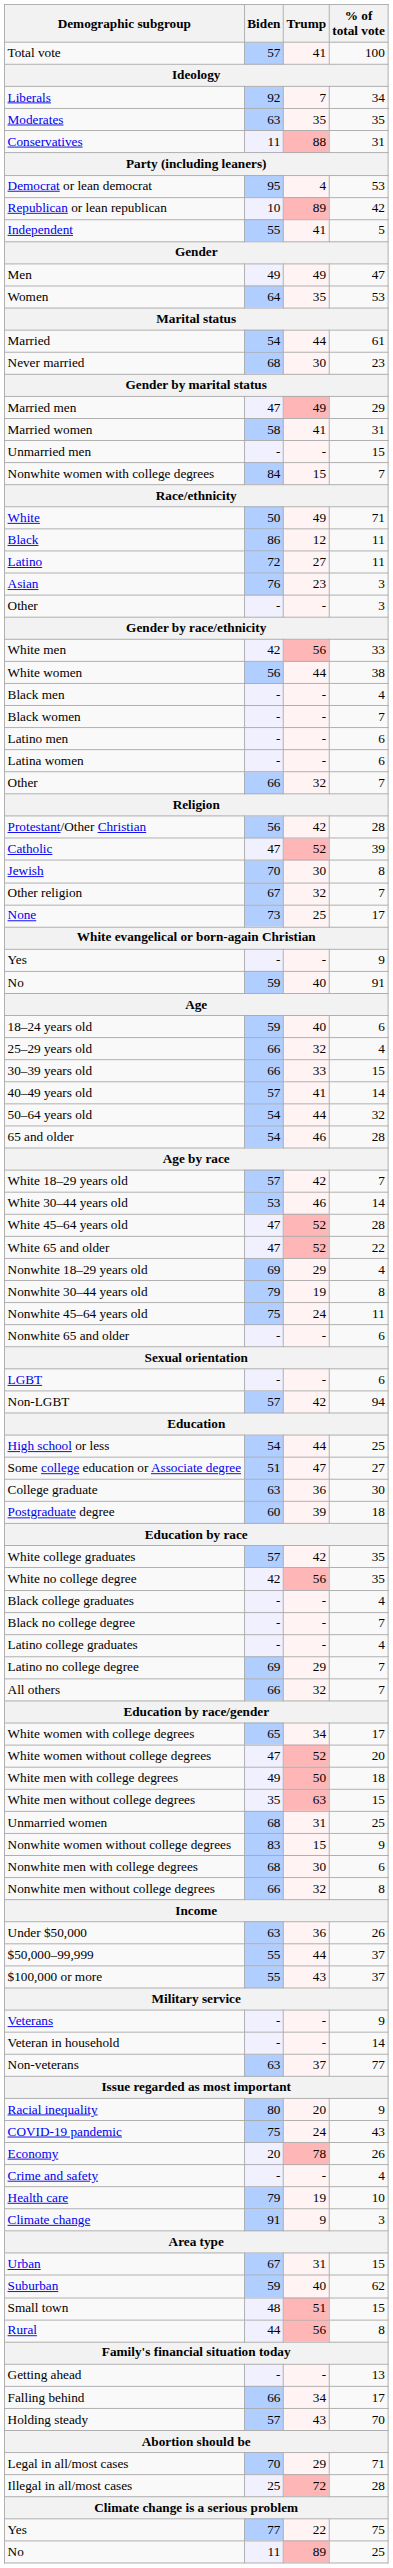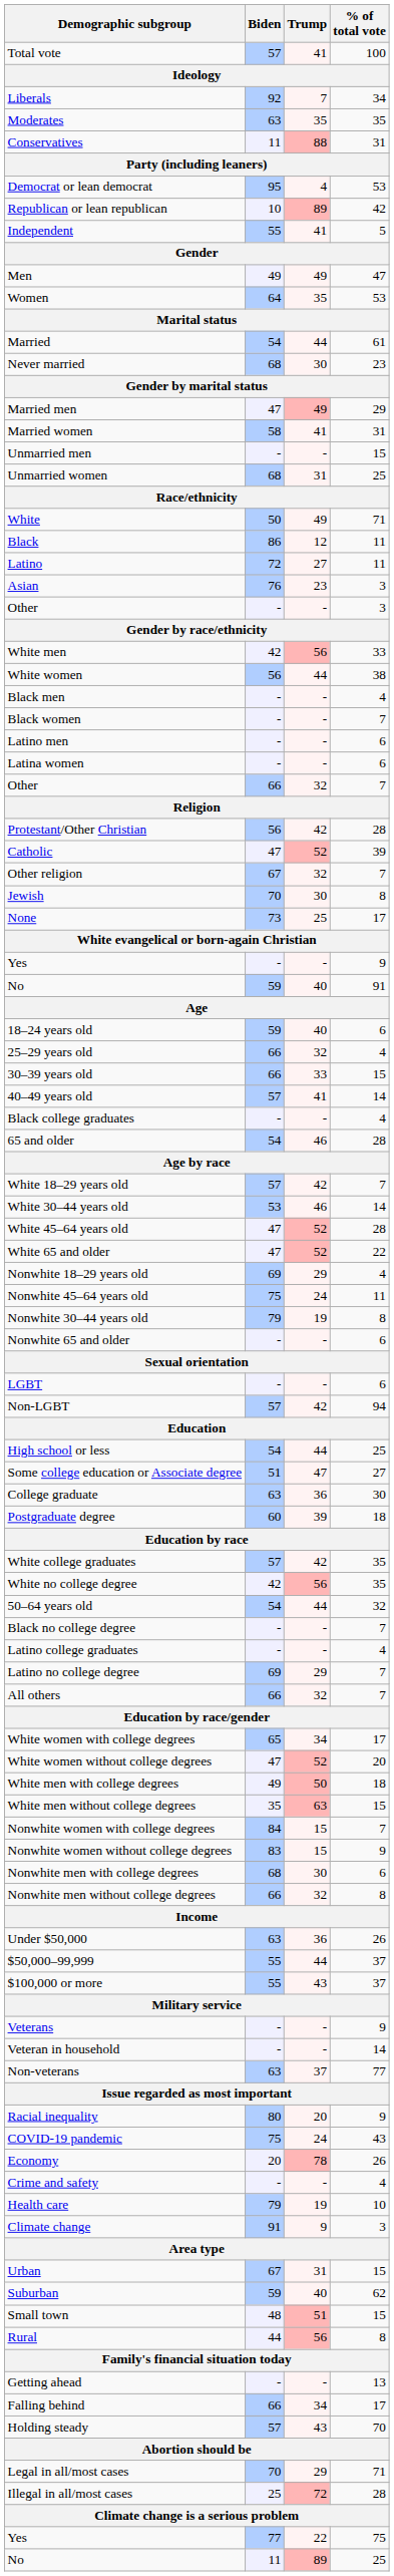 <table class="wikitable sortable" style="font-size:90%; line-height:1.2">
 <tr>
 <th>Demographic subgroup</th>
 <th>Biden</th>
 <th>Trump</th>
 <th>% of<br>total vote</th>
 </tr>
 <tr>
 <td>Total vote</td>
 <td style="text-align:right; background:#b0ceff;">57</td>
 <td style="text-align:right; background:#fff3f3;">41</td>
 <td style="text-align:right;">100</td>
 </tr>
 <tr>
 <th colspan="4">Ideology</th>
 </tr>
 <tr>
 <td><a href='#'>Liberals</a></td>
 <td style="text-align:right; background:#b0ceff;">92</td>
 <td style="text-align:right; background:#fff3f3;">7</td>
 <td style="text-align:right;">34</td>
 </tr>
 <tr>
 <td><a href='#'>Moderates</a></td>
 <td style="text-align:right; background:#b0ceff;">63</td>
 <td style="text-align:right; background:#fff3f3;">35</td>
 <td style="text-align:right;">35</td>
 </tr>
 <tr>
 <td><a href='#'>Conservatives</a></td>
 <td style="text-align:right; background:#f0f0ff;">11</td>
 <td style="text-align:right; background:#ffb6b6;">88</td>
 <td style="text-align:right;">31</td>
 </tr>
 <tr>
 <th colspan="4">Party (including leaners)</th>
 </tr>
 <tr>
 <td><a href='#'>Democrat</a> or lean democrat</td>
 <td style="text-align:right; background:#b0ceff;">95</td>
 <td style="text-align:right; background:#fff3f3;">4</td>
 <td style="text-align:right;">53</td>
 </tr>
 <tr>
 <td><a href='#'>Republican</a> or lean republican</td>
 <td style="text-align:right; background:#f0f0ff;">10</td>
 <td style="text-align:right; background:#ffb6b6;">89</td>
 <td style="text-align:right;">42</td>
 </tr>
 <tr>
 <td><a href='#'>Independent</a></td>
 <td style="text-align:right; background:#b0ceff;">55</td>
 <td style="text-align:right; background:#fff3f3;">41</td>
 <td style="text-align:right;">5</td>
 </tr>
 <tr>
 <th colspan="4">Gender</th>
 </tr>
 <tr>
 <td>Men</td>
 <td style="text-align:right; background:#f0f0ff;">49</td>
 <td style="text-align:right; background:#fff3f3;">49</td>
 <td style="text-align:right;">47</td>
 </tr>
 <tr>
 <td>Women</td>
 <td style="text-align:right; background:#b0ceff;">64</td>
 <td style="text-align:right; background:#fff3f3;">35</td>
 <td style="text-align:right;">53</td>
 </tr>
 <tr>
 <th colspan="4">Marital status</th>
 </tr>
 <tr>
 <td>Married</td>
 <td style="text-align:right; background:#b0ceff;">54</td>
 <td style="text-align:right; background:#fff3f3;">44</td>
 <td style="text-align:right;">61</td>
 </tr>
 <tr>
 <td>Never married</td>
 <td style="text-align:right; background:#b0ceff;">68</td>
 <td style="text-align:right; background:#fff3f3;">30</td>
 <td style="text-align:right;">23</td>
 </tr>
 <tr>
 <th colspan="4">Gender by marital status</th>
 </tr>
 <tr>
 <td>Married men</td>
 <td style="text-align:right; background:#f0f0ff;">47</td>
 <td style="text-align:right; background:#ffb6b6;">49</td>
 <td style="text-align:right;">29</td>
 </tr>
 <tr>
 <td>Married women</td>
 <td style="text-align:right; background:#b0ceff;">58</td>
 <td style="text-align:right; background:#fff3f3;">41</td>
 <td style="text-align:right;">31</td>
 </tr>
 <tr>
 <td>Unmarried men</td>
 <td style="text-align:right; background:#f0f0ff;">-</td>
 <td style="text-align:right; background:#fff3f3;">-</td>
 <td style="text-align:right;">15</td>
 </tr>
 <tr>
-<td>Nonwhite women with college degrees</td>
-<td style="text-align:right; background:#b0ceff;">84</td>
-<td style="text-align:right; background:#fff3f3;">15</td>
-<td style="text-align:right;">7</td>
+<td>Unmarried women</td>
+<td style="text-align:right; background:#b0ceff;">68</td>
+<td style="text-align:right; background:#fff3f3;">31</td>
+<td style="text-align:right;">25</td>
 </tr>
 <tr>
 <th colspan="4">Race/ethnicity</th>
 </tr>
 <tr>
 <td><a href='#'>White</a></td>
 <td style="text-align:right; background:#b0ceff;">50</td>
 <td style="text-align:right; background:#fff3f3;">49</td>
 <td style="text-align:right;">71</td>
 </tr>
 <tr>
 <td><a href='#'>Black</a></td>
 <td style="text-align:right; background:#b0ceff;">86</td>
 <td style="text-align:right; background:#fff3f3;">12</td>
 <td style="text-align:right;">11</td>
 </tr>
 <tr>
 <td><a href='#'>Latino</a></td>
 <td style="text-align:right; background:#b0ceff;">72</td>
 <td style="text-align:right; background:#fff3f3;">27</td>
 <td style="text-align:right;">11</td>
 </tr>
 <tr>
 <td><a href='#'>Asian</a></td>
 <td style="text-align:right; background:#b0ceff;">76</td>
 <td style="text-align:right; background:#fff3f3;">23</td>
 <td style="text-align:right;">3</td>
 </tr>
 <tr>
 <td>Other</td>
 <td style="text-align:right; background:#f0f0ff;">-</td>
 <td style="text-align:right; background:#fff3f3;">-</td>
 <td style="text-align:right;">3</td>
 </tr>
 <tr>
 <th colspan="4">Gender by race/ethnicity</th>
 </tr>
 <tr>
 <td>White men</td>
 <td style="text-align:right; background:#f0f0ff;">42</td>
 <td style="text-align:right; background:#ffb6b6;">56</td>
 <td style="text-align:right;">33</td>
 </tr>
 <tr>
 <td>White women</td>
 <td style="text-align:right; background:#b0ceff;">56</td>
 <td style="text-align:right; background:#fff3f3;">44</td>
 <td style="text-align:right;">38</td>
 </tr>
 <tr>
 <td>Black men</td>
 <td style="text-align:right; background:#f0f0ff;">-</td>
 <td style="text-align:right; background:#fff3f3;">-</td>
 <td style="text-align:right;">4</td>
 </tr>
 <tr>
 <td>Black women</td>
 <td style="text-align:right; background:#f0f0ff;">-</td>
 <td style="text-align:right; background:#fff3f3;">-</td>
 <td style="text-align:right;">7</td>
 </tr>
 <tr>
 <td>Latino men</td>
 <td style="text-align:right; background:#f0f0ff;">-</td>
 <td style="text-align:right; background:#fff3f3;">-</td>
 <td style="text-align:right;">6</td>
 </tr>
 <tr>
 <td>Latina women</td>
 <td style="text-align:right; background:#f0f0ff;">-</td>
 <td style="text-align:right; background:#fff3f3;">-</td>
 <td style="text-align:right;">6</td>
 </tr>
 <tr>
 <td>Other</td>
 <td style="text-align:right; background:#b0ceff;">66</td>
 <td style="text-align:right; background:#fff3f3;">32</td>
 <td style="text-align:right;">7</td>
 </tr>
 <tr>
 <th colspan="4">Religion</th>
 </tr>
 <tr>
 <td><a href='#'>Protestant</a>/Other <a href='#'>Christian</a></td>
 <td style="text-align:right; background:#b0ceff;">56</td>
 <td style="text-align:right; background:#fff3f3;">42</td>
 <td style="text-align:right;">28</td>
 </tr>
 <tr>
 <td><a href='#'>Catholic</a></td>
 <td style="text-align:right; background:#f0f0ff;">47</td>
 <td style="text-align:right; background:#ffb6b6;">52</td>
 <td style="text-align:right;">39</td>
 </tr>
 <tr>
+<td>Other religion</td>
+<td style="text-align:right; background:#b0ceff;">67</td>
+<td style="text-align:right; background:#fff3f3;">32</td>
+<td style="text-align:right;">7</td>
+</tr>
+<tr>
 <td><a href='#'>Jewish</a></td>
 <td style="text-align:right; background:#b0ceff;">70</td>
 <td style="text-align:right; background:#fff3f3;">30</td>
 <td style="text-align:right;">8</td>
-</tr>
-<tr>
-<td>Other religion</td>
-<td style="text-align:right; background:#b0ceff;">67</td>
-<td style="text-align:right; background:#fff3f3;">32</td>
-<td style="text-align:right;">7</td>
 </tr>
 <tr>
 <td><a href='#'>None</a></td>
 <td style="text-align:right; background:#b0ceff;">73</td>
 <td style="text-align:right; background:#fff3f3;">25</td>
 <td style="text-align:right;">17</td>
 </tr>
 <tr>
 <th colspan="4">White evangelical or born-again Christian</th>
 </tr>
 <tr>
 <td>Yes</td>
 <td style="text-align:right; background:#f0f0ff;">-</td>
 <td style="text-align:right; background:#fff3f3;">-</td>
 <td style="text-align:right;">9</td>
 </tr>
 <tr>
 <td>No</td>
 <td style="text-align:right; background:#b0ceff;">59</td>
 <td style="text-align:right; background:#fff3f3;">40</td>
 <td style="text-align:right;">91</td>
 </tr>
 <tr>
 <th colspan="4">Age</th>
 </tr>
 <tr>
 <td>18–24 years old</td>
 <td style="text-align:right; background:#b0ceff;">59</td>
 <td style="text-align:right; background:#fff3f3;">40</td>
 <td style="text-align:right;">6</td>
 </tr>
 <tr>
 <td>25–29 years old</td>
 <td style="text-align:right; background:#b0ceff;">66</td>
 <td style="text-align:right; background:#fff3f3;">32</td>
 <td style="text-align:right;">4</td>
 </tr>
 <tr>
 <td>30–39 years old</td>
 <td style="text-align:right; background:#b0ceff;">66</td>
 <td style="text-align:right; background:#fff3f3;">33</td>
 <td style="text-align:right;">15</td>
 </tr>
 <tr>
 <td>40–49 years old</td>
 <td style="text-align:right; background:#b0ceff;">57</td>
 <td style="text-align:right; background:#fff3f3;">41</td>
 <td style="text-align:right;">14</td>
 </tr>
 <tr>
-<td>50–64 years old</td>
-<td style="text-align:right; background:#b0ceff;">54</td>
-<td style="text-align:right; background:#fff3f3;">44</td>
-<td style="text-align:right;">32</td>
+<td>Black college graduates</td>
+<td style="text-align:right; background:#f0f0ff;">-</td>
+<td style="text-align:right; background:#fff3f3;">-</td>
+<td style="text-align:right;">4</td>
 </tr>
 <tr>
 <td>65 and older</td>
 <td style="text-align:right; background:#b0ceff;">54</td>
 <td style="text-align:right; background:#fff3f3;">46</td>
 <td style="text-align:right;">28</td>
 </tr>
 <tr>
 <th colspan="4">Age by race</th>
 </tr>
 <tr>
 <td>White 18–29 years old</td>
 <td style="text-align:right; background:#b0ceff;">57</td>
 <td style="text-align:right; background:#fff3f3;">42</td>
 <td style="text-align:right;">7</td>
 </tr>
 <tr>
 <td>White 30–44 years old</td>
 <td style="text-align:right; background:#b0ceff;">53</td>
 <td style="text-align:right; background:#fff3f3;">46</td>
 <td style="text-align:right;">14</td>
 </tr>
 <tr>
 <td>White 45–64 years old</td>
 <td style="text-align:right; background:#f0f0ff;">47</td>
 <td style="text-align:right; background:#ffb6b6;">52</td>
 <td style="text-align:right;">28</td>
 </tr>
 <tr>
 <td>White 65 and older</td>
 <td style="text-align:right; background:#f0f0ff;">47</td>
 <td style="text-align:right; background:#ffb6b6;">52</td>
 <td style="text-align:right;">22</td>
 </tr>
 <tr>
 <td>Nonwhite 18–29 years old</td>
 <td style="text-align:right; background:#b0ceff;">69</td>
 <td style="text-align:right; background:#fff3f3;">29</td>
 <td style="text-align:right;">4</td>
 </tr>
 <tr>
+<td>Nonwhite 45–64 years old</td>
+<td style="text-align:right; background:#b0ceff;">75</td>
+<td style="text-align:right; background:#fff3f3;">24</td>
+<td style="text-align:right;">11</td>
+</tr>
+<tr>
 <td>Nonwhite 30–44 years old</td>
 <td style="text-align:right; background:#b0ceff;">79</td>
 <td style="text-align:right; background:#fff3f3;">19</td>
 <td style="text-align:right;">8</td>
-</tr>
-<tr>
-<td>Nonwhite 45–64 years old</td>
-<td style="text-align:right; background:#b0ceff;">75</td>
-<td style="text-align:right; background:#fff3f3;">24</td>
-<td style="text-align:right;">11</td>
 </tr>
 <tr>
 <td>Nonwhite 65 and older</td>
 <td style="text-align:right; background:#f0f0ff;">-</td>
 <td style="text-align:right; background:#fff3f3;">-</td>
 <td style="text-align:right;">6</td>
 </tr>
 <tr>
 <th colspan="4">Sexual orientation</th>
 </tr>
 <tr>
 <td><a href='#'>LGBT</a></td>
 <td style="text-align:right; background:#f0f0ff;">-</td>
 <td style="text-align:right; background:#fff3f3;">-</td>
 <td style="text-align:right;">6</td>
 </tr>
 <tr>
 <td>Non-LGBT</td>
 <td style="text-align:right; background:#b0ceff;">57</td>
 <td style="text-align:right; background:#fff3f3;">42</td>
 <td style="text-align:right;">94</td>
 </tr>
 <tr>
 <th colspan="4">Education</th>
 </tr>
 <tr>
 <td><a href='#'>High school</a> or less</td>
 <td style="text-align:right; background:#b0ceff;">54</td>
 <td style="text-align:right; background:#fff3f3;">44</td>
 <td style="text-align:right;">25</td>
 </tr>
 <tr>
 <td>Some <a href='#'>college</a> education or <a href='#'>Associate degree</a></td>
 <td style="text-align:right; background:#b0ceff;">51</td>
 <td style="text-align:right; background:#fff3f3;">47</td>
 <td style="text-align:right;">27</td>
 </tr>
 <tr>
 <td>College graduate</td>
 <td style="text-align:right; background:#b0ceff;">63</td>
 <td style="text-align:right; background:#fff3f3;">36</td>
 <td style="text-align:right;">30</td>
 </tr>
 <tr>
 <td><a href='#'>Postgraduate</a> degree</td>
 <td style="text-align:right; background:#b0ceff;">60</td>
 <td style="text-align:right; background:#fff3f3;">39</td>
 <td style="text-align:right;">18</td>
 </tr>
 <tr>
 <th colspan="4">Education by race</th>
 </tr>
 <tr>
 <td>White college graduates</td>
 <td style="text-align:right; background:#b0ceff;">57</td>
 <td style="text-align:right; background:#fff3f3;">42</td>
 <td style="text-align:right;">35</td>
 </tr>
 <tr>
 <td>White no college degree</td>
 <td style="text-align:right; background:#f0f0ff;">42</td>
 <td style="text-align:right; background:#ffb6b6;">56</td>
 <td style="text-align:right;">35</td>
 </tr>
 <tr>
-<td>Black college graduates</td>
-<td style="text-align:right; background:#f0f0ff;">-</td>
-<td style="text-align:right; background:#fff3f3;">-</td>
-<td style="text-align:right;">4</td>
+<td>50–64 years old</td>
+<td style="text-align:right; background:#b0ceff;">54</td>
+<td style="text-align:right; background:#fff3f3;">44</td>
+<td style="text-align:right;">32</td>
 </tr>
 <tr>
 <td>Black no college degree</td>
 <td style="text-align:right; background:#f0f0ff;">-</td>
 <td style="text-align:right; background:#fff3f3;">-</td>
 <td style="text-align:right;">7</td>
 </tr>
 <tr>
 <td>Latino college graduates</td>
 <td style="text-align:right; background:#f0f0ff;">-</td>
 <td style="text-align:right; background:#fff3f3;">-</td>
 <td style="text-align:right;">4</td>
 </tr>
 <tr>
 <td>Latino no college degree</td>
 <td style="text-align:right; background:#b0ceff;">69</td>
 <td style="text-align:right; background:#fff3f3;">29</td>
 <td style="text-align:right;">7</td>
 </tr>
 <tr>
 <td>All others</td>
 <td style="text-align:right; background:#b0ceff;">66</td>
 <td style="text-align:right; background:#fff3f3;">32</td>
 <td style="text-align:right;">7</td>
 </tr>
 <tr>
 <th colspan="4">Education by race/gender</th>
 </tr>
 <tr>
 <td>White women with college degrees</td>
 <td style="text-align:right; background:#b0ceff;">65</td>
 <td style="text-align:right; background:#fff3f3;">34</td>
 <td style="text-align:right;">17</td>
 </tr>
 <tr>
 <td>White women without college degrees</td>
 <td style="text-align:right; background:#f0f0ff;">47</td>
 <td style="text-align:right; background:#ffb6b6;">52</td>
 <td style="text-align:right;">20</td>
 </tr>
 <tr>
 <td>White men with college degrees</td>
 <td style="text-align:right; background:#f0f0ff;">49</td>
 <td style="text-align:right; background:#ffb6b6;">50</td>
 <td style="text-align:right;">18</td>
 </tr>
 <tr>
 <td>White men without college degrees</td>
 <td style="text-align:right; background:#f0f0ff;">35</td>
 <td style="text-align:right; background:#ffb6b6;">63</td>
 <td style="text-align:right;">15</td>
 </tr>
 <tr>
-<td>Unmarried women</td>
-<td style="text-align:right; background:#b0ceff;">68</td>
-<td style="text-align:right; background:#fff3f3;">31</td>
-<td style="text-align:right;">25</td>
+<td>Nonwhite women with college degrees</td>
+<td style="text-align:right; background:#b0ceff;">84</td>
+<td style="text-align:right; background:#fff3f3;">15</td>
+<td style="text-align:right;">7</td>
 </tr>
 <tr>
 <td>Nonwhite women without college degrees</td>
 <td style="text-align:right; background:#b0ceff;">83</td>
 <td style="text-align:right; background:#fff3f3;">15</td>
 <td style="text-align:right;">9</td>
 </tr>
 <tr>
 <td>Nonwhite men with college degrees</td>
 <td style="text-align:right; background:#b0ceff;">68</td>
 <td style="text-align:right; background:#fff3f3;">30</td>
 <td style="text-align:right;">6</td>
 </tr>
 <tr>
 <td>Nonwhite men without college degrees</td>
 <td style="text-align:right; background:#b0ceff;">66</td>
 <td style="text-align:right; background:#fff3f3;">32</td>
 <td style="text-align:right;">8</td>
 </tr>
 <tr>
 <th colspan="4">Income</th>
 </tr>
 <tr>
 <td>Under $50,000</td>
 <td style="text-align:right; background:#b0ceff;">63</td>
 <td style="text-align:right; background:#fff3f3;">36</td>
 <td style="text-align:right;">26</td>
 </tr>
 <tr>
 <td>$50,000–99,999</td>
 <td style="text-align:right; background:#b0ceff;">55</td>
 <td style="text-align:right; background:#fff3f3;">44</td>
 <td style="text-align:right;">37</td>
 </tr>
 <tr>
 <td>$100,000 or more</td>
 <td style="text-align:right; background:#b0ceff;">55</td>
 <td style="text-align:right; background:#fff3f3;">43</td>
 <td style="text-align:right;">37</td>
 </tr>
 <tr>
 <th colspan="4">Military service</th>
 </tr>
 <tr>
 <td><a href='#'>Veterans</a></td>
 <td style="text-align:right; background:#f0f0ff;">-</td>
 <td style="text-align:right; background:#fff3f3;">-</td>
 <td style="text-align:right;">9</td>
 </tr>
 <tr>
 <td>Veteran in household</td>
 <td style="text-align:right; background:#f0f0ff;">-</td>
 <td style="text-align:right; background:#fff3f3;">-</td>
 <td style="text-align:right;">14</td>
 </tr>
 <tr>
 <td>Non-veterans</td>
 <td style="text-align:right; background:#b0ceff;">63</td>
 <td style="text-align:right; background:#fff3f3;">37</td>
 <td style="text-align:right;">77</td>
 </tr>
 <tr>
 <th colspan="4">Issue regarded as most important</th>
 </tr>
 <tr>
 <td><a href='#'>Racial inequality</a></td>
 <td style="text-align:right; background:#b0ceff;">80</td>
 <td style="text-align:right; background:#fff3f3;">20</td>
 <td style="text-align:right;">9</td>
 </tr>
 <tr>
 <td><a href='#'>COVID-19 pandemic</a></td>
 <td style="text-align:right; background:#b0ceff">75</td>
 <td style="text-align:right; background:#fff3f3">24</td>
 <td style="text-align:right;">43</td>
 </tr>
 <tr>
 <td><a href='#'>Economy</a></td>
 <td style="text-align:right; background:#f0f0ff">20</td>
 <td style="text-align:right; background:#ffb6b6;">78</td>
 <td style="text-align:right;">26</td>
 </tr>
 <tr>
 <td><a href='#'>Crime and safety</a></td>
 <td style="text-align:right; background:#f0f0ff;">-</td>
 <td style="text-align:right; background:#fff3f3;">-</td>
 <td style="text-align:right;">4</td>
 </tr>
 <tr>
 <td><a href='#'>Health care</a></td>
 <td style="text-align:right; background:#b0ceff;">79</td>
 <td style="text-align:right; background:#fff3f3;">19</td>
 <td style="text-align:right;">10</td>
 </tr>
 <tr>
 <td><a href='#'>Climate change</a></td>
 <td style="text-align:right; background:#b0ceff;">91</td>
 <td style="text-align:right; background:#fff3f3;">9</td>
 <td style="text-align:right;">3</td>
 </tr>
 <tr>
 <th colspan="4">Area type</th>
 </tr>
 <tr>
 <td><a href='#'>Urban</a></td>
 <td style="text-align:right; background:#b0ceff;">67</td>
 <td style="text-align:right; background:#fff3f3;">31</td>
 <td style="text-align:right;">15</td>
 </tr>
 <tr>
 <td><a href='#'>Suburban</a></td>
 <td style="text-align:right; background:#b0ceff;">59</td>
 <td style="text-align:right; background:#fff3f3;">40</td>
 <td style="text-align:right;">62</td>
 </tr>
 <tr>
 <td>Small town</td>
 <td style="text-align:right; background:#f0f0ff;">48</td>
 <td style="text-align:right; background:#ffb6b6;">51</td>
 <td style="text-align:right;">15</td>
 </tr>
 <tr>
 <td><a href='#'>Rural</a></td>
 <td style="text-align:right; background:#f0f0ff;">44</td>
 <td style="text-align:right; background:#ffb6b6;">56</td>
 <td style="text-align:right;">8</td>
 </tr>
 <tr>
 <th colspan="4">Family's financial situation today</th>
 </tr>
 <tr>
 <td>Getting ahead</td>
 <td style="text-align:right; background:#f0f0ff;">-</td>
 <td style="text-align:right; background:#fff3f3;">-</td>
 <td style="text-align:right;">13</td>
 </tr>
 <tr>
 <td>Falling behind</td>
 <td style="text-align:right; background:#b0ceff">66</td>
 <td style="text-align:right; background:#fff3f3">34</td>
 <td style="text-align:right;">17</td>
 </tr>
 <tr>
 <td>Holding steady</td>
 <td style="text-align:right; background:#b0ceff;">57</td>
 <td style="text-align:right; background:#fff3f3;">43</td>
 <td style="text-align:right;">70</td>
 </tr>
 <tr>
 <th colspan="4">Abortion should be</th>
 </tr>
 <tr>
 <td>Legal in all/most cases</td>
 <td style="text-align:right; background:#b0ceff;">70</td>
 <td style="text-align:right; background:#fff3f3;">29</td>
 <td style="text-align:right;">71</td>
 </tr>
 <tr>
 <td>Illegal in all/most cases</td>
 <td style="text-align:right; background:#f0f0ff;">25</td>
 <td style="text-align:right; background:#ffb6b6;">72</td>
 <td style="text-align:right;">28</td>
 </tr>
 <tr>
 <th colspan="4">Climate change is a serious problem</th>
 </tr>
 <tr>
 <td>Yes</td>
 <td style="text-align:right; background:#b0ceff;">77</td>
 <td style="text-align:right; background:#fff3f3;">22</td>
 <td style="text-align:right;">75</td>
 </tr>
 <tr>
 <td>No</td>
 <td style="text-align:right; background:#f0f0ff;">11</td>
 <td style="text-align:right; background:#ffb6b6;">89</td>
 <td style="text-align:right;">25</td>
 </tr>
 </table>
